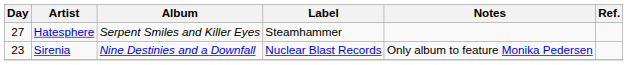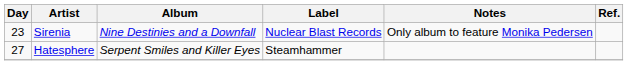 <table class="wikitable">
 <tr>
 <th>Day</th>
 <th>Artist</th>
 <th>Album</th>
 <th>Label</th>
 <th>Notes</th>
 <th>Ref.</th>
 </tr>
 <tr>
+<td rowspan="1" style="text-align:center;">23</td>
+<td><a href='#'>Sirenia</a></td>
+<td><em><a href='#'>Nine Destinies and a Downfall</a></em></td>
+<td><a href='#'>Nuclear Blast Records</a></td>
+<td>Only album to feature <a href='#'>Monika Pedersen</a></td>
+<td></td>
+</tr>
+<tr>
 <td rowspan="1" style="text-align:center;">27</td>
 <td><a href='#'>Hatesphere</a></td>
 <td><em>Serpent Smiles and Killer Eyes</em></td>
 <td>Steamhammer</td>
 <td></td>
 <td></td>
 </tr>
 <tr>
-<td rowspan="1" style="text-align:center;">23</td>
-<td><a href='#'>Sirenia</a></td>
-<td><em><a href='#'>Nine Destinies and a Downfall</a></em></td>
-<td><a href='#'>Nuclear Blast Records</a></td>
-<td>Only album to feature <a href='#'>Monika Pedersen</a></td>
-<td></td>
-</tr>
-<tr>
 </tr>
 </table>
